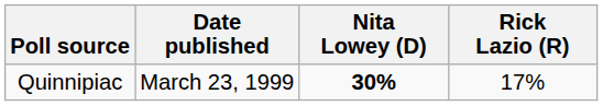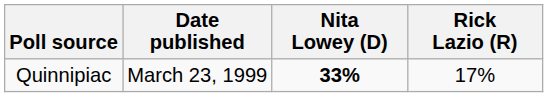 <table class="wikitable">
 <tr valign=bottom>
 <th>Poll source</th>
 <th>Date<br>published</th>
 <th style="width:100px;">Nita<br>Lowey (D)</th>
 <th style="width:100px;">Rick<br>Lazio (R)</th>
 </tr>
 <tr>
 <td align=center>Quinnipiac</td>
 <td align=center>March 23, 1999</td>
-<td align=center ><strong>30%</strong></td>
+<td align=center ><strong>33%</strong></td>
 <td align=center>17%</td>
 </tr>
 </table>
